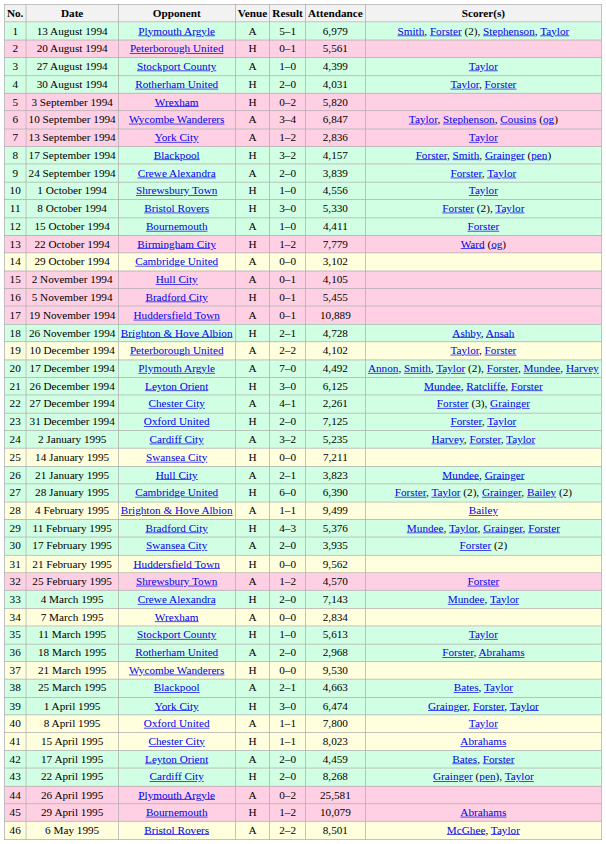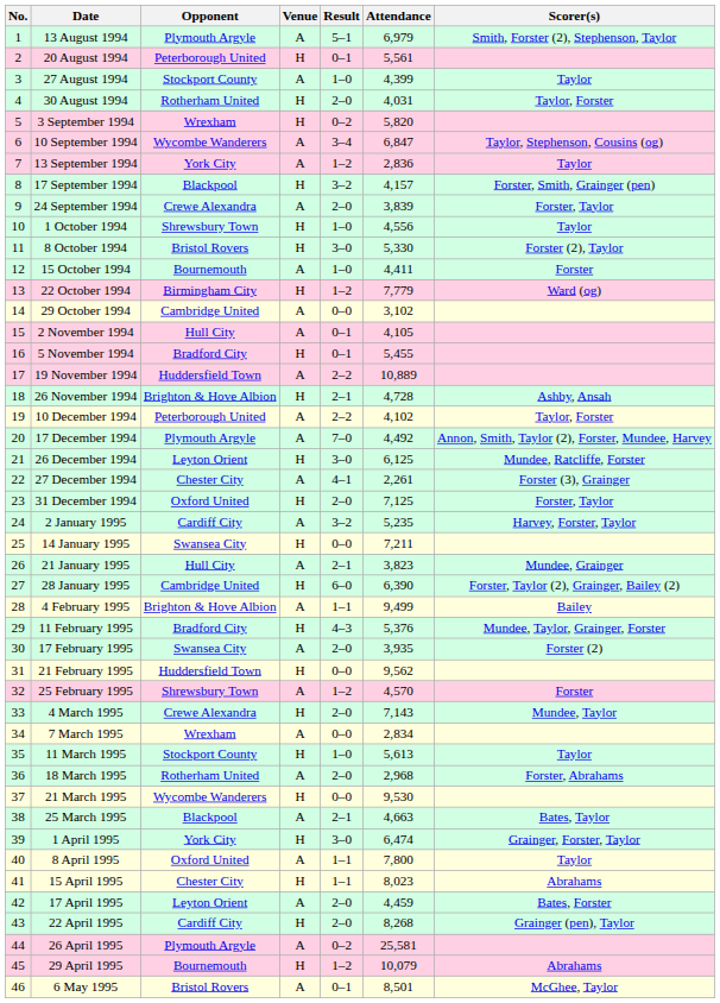 <table class="wikitable sortable" style="text-align:center;">
 <tr>
 <th>No.</th>
 <th>Date</th>
 <th>Opponent</th>
 <th>Venue</th>
 <th>Result</th>
 <th>Attendance</th>
 <th>Scorer(s)</th>
 </tr>
 <tr style="background:#d0ffe3;">
 <td>1</td>
 <td>13 August 1994</td>
 <td><a href='#'>Plymouth Argyle</a></td>
 <td>A</td>
 <td>5–1</td>
 <td>6,979</td>
 <td><a href='#'>Smith</a>, <a href='#'>Forster</a> (2), <a href='#'>Stephenson</a>, <a href='#'>Taylor</a></td>
 </tr>
 <tr style="background:#ffd0e3;">
 <td>2</td>
 <td>20 August 1994</td>
 <td><a href='#'>Peterborough United</a></td>
 <td>H</td>
 <td>0–1</td>
 <td>5,561</td>
 <td></td>
 </tr>
 <tr style="background:#d0ffe3;">
 <td>3</td>
 <td>27 August 1994</td>
 <td><a href='#'>Stockport County</a></td>
 <td>A</td>
 <td>1–0</td>
 <td>4,399</td>
 <td><a href='#'>Taylor</a></td>
 </tr>
 <tr style="background:#d0ffe3;">
 <td>4</td>
 <td>30 August 1994</td>
 <td><a href='#'>Rotherham United</a></td>
 <td>H</td>
 <td>2–0</td>
 <td>4,031</td>
 <td><a href='#'>Taylor</a>, <a href='#'>Forster</a></td>
 </tr>
 <tr style="background:#ffd0e3;">
 <td>5</td>
 <td>3 September 1994</td>
 <td><a href='#'>Wrexham</a></td>
 <td>H</td>
 <td>0–2</td>
 <td>5,820</td>
 <td></td>
 </tr>
 <tr style="background:#ffd0e3;">
 <td>6</td>
 <td>10 September 1994</td>
 <td><a href='#'>Wycombe Wanderers</a></td>
 <td>A</td>
 <td>3–4</td>
 <td>6,847</td>
 <td><a href='#'>Taylor</a>, <a href='#'>Stephenson</a>, <a href='#'>Cousins</a> (<a href='#'>og</a>)</td>
 </tr>
 <tr style="background:#ffd0e3;">
 <td>7</td>
 <td>13 September 1994</td>
 <td><a href='#'>York City</a></td>
 <td>A</td>
 <td>1–2</td>
 <td>2,836</td>
 <td><a href='#'>Taylor</a></td>
 </tr>
 <tr style="background:#d0ffe3;">
 <td>8</td>
 <td>17 September 1994</td>
 <td><a href='#'>Blackpool</a></td>
 <td>H</td>
 <td>3–2</td>
 <td>4,157</td>
 <td><a href='#'>Forster</a>, <a href='#'>Smith</a>, <a href='#'>Grainger</a> (<a href='#'>pen</a>)</td>
 </tr>
 <tr style="background:#d0ffe3;">
 <td>9</td>
 <td>24 September 1994</td>
 <td><a href='#'>Crewe Alexandra</a></td>
 <td>A</td>
 <td>2–0</td>
 <td>3,839</td>
 <td><a href='#'>Forster</a>, <a href='#'>Taylor</a></td>
 </tr>
 <tr style="background:#d0ffe3;">
 <td>10</td>
 <td>1 October 1994</td>
 <td><a href='#'>Shrewsbury Town</a></td>
 <td>H</td>
 <td>1–0</td>
 <td>4,556</td>
 <td><a href='#'>Taylor</a></td>
 </tr>
 <tr style="background:#d0ffe3;">
 <td>11</td>
 <td>8 October 1994</td>
 <td><a href='#'>Bristol Rovers</a></td>
 <td>H</td>
 <td>3–0</td>
 <td>5,330</td>
 <td><a href='#'>Forster</a> (2), <a href='#'>Taylor</a></td>
 </tr>
 <tr style="background:#d0ffe3;">
 <td>12</td>
 <td>15 October 1994</td>
 <td><a href='#'>Bournemouth</a></td>
 <td>A</td>
 <td>1–0</td>
 <td>4,411</td>
 <td><a href='#'>Forster</a></td>
 </tr>
 <tr style="background:#ffd0e3;">
 <td>13</td>
 <td>22 October 1994</td>
 <td><a href='#'>Birmingham City</a></td>
 <td>H</td>
 <td>1–2</td>
 <td>7,779</td>
 <td><a href='#'>Ward</a> (<a href='#'>og</a>)</td>
 </tr>
 <tr style="background:#ffd;">
 <td>14</td>
 <td>29 October 1994</td>
 <td><a href='#'>Cambridge United</a></td>
 <td>A</td>
 <td>0–0</td>
 <td>3,102</td>
 <td></td>
 </tr>
 <tr style="background:#ffd0e3;">
 <td>15</td>
 <td>2 November 1994</td>
 <td><a href='#'>Hull City</a></td>
 <td>A</td>
 <td>0–1</td>
 <td>4,105</td>
 <td></td>
 </tr>
 <tr style="background:#ffd0e3;">
 <td>16</td>
 <td>5 November 1994</td>
 <td><a href='#'>Bradford City</a></td>
 <td>H</td>
 <td>0–1</td>
 <td>5,455</td>
 <td></td>
 </tr>
 <tr style="background:#ffd0e3;">
 <td>17</td>
 <td>19 November 1994</td>
 <td><a href='#'>Huddersfield Town</a></td>
 <td>A</td>
-<td>0–1</td>
+<td>2–2</td>
 <td>10,889</td>
 <td></td>
 </tr>
 <tr style="background:#d0ffe3;">
 <td>18</td>
 <td>26 November 1994</td>
 <td><a href='#'>Brighton & Hove Albion</a></td>
 <td>H</td>
 <td>2–1</td>
 <td>4,728</td>
 <td><a href='#'>Ashby</a>, <a href='#'>Ansah</a></td>
 </tr>
 <tr style="background:#ffd;">
 <td>19</td>
 <td>10 December 1994</td>
 <td><a href='#'>Peterborough United</a></td>
 <td>A</td>
 <td>2–2</td>
 <td>4,102</td>
 <td><a href='#'>Taylor</a>, <a href='#'>Forster</a></td>
 </tr>
 <tr style="background:#d0ffe3;">
 <td>20</td>
 <td>17 December 1994</td>
 <td><a href='#'>Plymouth Argyle</a></td>
 <td>A</td>
 <td>7–0</td>
 <td>4,492</td>
 <td><a href='#'>Annon</a>, <a href='#'>Smith</a>, <a href='#'>Taylor</a> (2), <a href='#'>Forster</a>, <a href='#'>Mundee</a>, <a href='#'>Harvey</a></td>
 </tr>
 <tr style="background:#d0ffe3;">
 <td>21</td>
 <td>26 December 1994</td>
 <td><a href='#'>Leyton Orient</a></td>
 <td>H</td>
 <td>3–0</td>
 <td>6,125</td>
 <td><a href='#'>Mundee</a>, <a href='#'>Ratcliffe</a>, <a href='#'>Forster</a></td>
 </tr>
 <tr style="background:#d0ffe3;">
 <td>22</td>
 <td>27 December 1994</td>
 <td><a href='#'>Chester City</a></td>
 <td>A</td>
 <td>4–1</td>
 <td>2,261</td>
 <td><a href='#'>Forster</a> (3), <a href='#'>Grainger</a></td>
 </tr>
 <tr style="background:#d0ffe3;">
 <td>23</td>
 <td>31 December 1994</td>
 <td><a href='#'>Oxford United</a></td>
 <td>H</td>
 <td>2–0</td>
 <td>7,125</td>
 <td><a href='#'>Forster</a>, <a href='#'>Taylor</a></td>
 </tr>
 <tr style="background:#d0ffe3;">
 <td>24</td>
 <td>2 January 1995</td>
 <td><a href='#'>Cardiff City</a></td>
 <td>A</td>
 <td>3–2</td>
 <td>5,235</td>
 <td><a href='#'>Harvey</a>, <a href='#'>Forster</a>, <a href='#'>Taylor</a></td>
 </tr>
 <tr style="background:#ffd;">
 <td>25</td>
 <td>14 January 1995</td>
 <td><a href='#'>Swansea City</a></td>
 <td>H</td>
 <td>0–0</td>
 <td>7,211</td>
 <td></td>
 </tr>
 <tr style="background:#d0ffe3;">
 <td>26</td>
 <td>21 January 1995</td>
 <td><a href='#'>Hull City</a></td>
 <td>A</td>
 <td>2–1</td>
 <td>3,823</td>
 <td><a href='#'>Mundee</a>, <a href='#'>Grainger</a></td>
 </tr>
 <tr style="background:#d0ffe3;">
 <td>27</td>
 <td>28 January 1995</td>
 <td><a href='#'>Cambridge United</a></td>
 <td>H</td>
 <td>6–0</td>
 <td>6,390</td>
 <td><a href='#'>Forster</a>, <a href='#'>Taylor</a> (2), <a href='#'>Grainger</a>, <a href='#'>Bailey</a> (2)</td>
 </tr>
 <tr style="background:#ffd;">
 <td>28</td>
 <td>4 February 1995</td>
 <td><a href='#'>Brighton & Hove Albion</a></td>
 <td>A</td>
 <td>1–1</td>
 <td>9,499</td>
 <td><a href='#'>Bailey</a></td>
 </tr>
 <tr style="background:#d0ffe3;">
 <td>29</td>
 <td>11 February 1995</td>
 <td><a href='#'>Bradford City</a></td>
 <td>H</td>
 <td>4–3</td>
 <td>5,376</td>
 <td><a href='#'>Mundee</a>, <a href='#'>Taylor</a>, <a href='#'>Grainger</a>, <a href='#'>Forster</a></td>
 </tr>
 <tr style="background:#d0ffe3;">
 <td>30</td>
 <td>17 February 1995</td>
 <td><a href='#'>Swansea City</a></td>
 <td>A</td>
 <td>2–0</td>
 <td>3,935</td>
 <td><a href='#'>Forster</a> (2)</td>
 </tr>
 <tr style="background:#ffd;">
 <td>31</td>
 <td>21 February 1995</td>
 <td><a href='#'>Huddersfield Town</a></td>
 <td>H</td>
 <td>0–0</td>
 <td>9,562</td>
 <td></td>
 </tr>
 <tr style="background:#ffd0e3;">
 <td>32</td>
 <td>25 February 1995</td>
 <td><a href='#'>Shrewsbury Town</a></td>
 <td>A</td>
 <td>1–2</td>
 <td>4,570</td>
 <td><a href='#'>Forster</a></td>
 </tr>
 <tr style="background:#d0ffe3;">
 <td>33</td>
 <td>4 March 1995</td>
 <td><a href='#'>Crewe Alexandra</a></td>
 <td>H</td>
 <td>2–0</td>
 <td>7,143</td>
 <td><a href='#'>Mundee</a>, <a href='#'>Taylor</a></td>
 </tr>
 <tr style="background:#ffd;">
 <td>34</td>
 <td>7 March 1995</td>
 <td><a href='#'>Wrexham</a></td>
 <td>A</td>
 <td>0–0</td>
 <td>2,834</td>
 <td></td>
 </tr>
 <tr style="background:#d0ffe3;">
 <td>35</td>
 <td>11 March 1995</td>
 <td><a href='#'>Stockport County</a></td>
 <td>H</td>
 <td>1–0</td>
 <td>5,613</td>
 <td><a href='#'>Taylor</a></td>
 </tr>
 <tr style="background:#d0ffe3;">
 <td>36</td>
 <td>18 March 1995</td>
 <td><a href='#'>Rotherham United</a></td>
 <td>A</td>
 <td>2–0</td>
 <td>2,968</td>
 <td><a href='#'>Forster</a>, <a href='#'>Abrahams</a></td>
 </tr>
 <tr style="background:#ffd;">
 <td>37</td>
 <td>21 March 1995</td>
 <td><a href='#'>Wycombe Wanderers</a></td>
 <td>H</td>
 <td>0–0</td>
 <td>9,530</td>
 <td></td>
 </tr>
 <tr style="background:#d0ffe3;">
 <td>38</td>
 <td>25 March 1995</td>
 <td><a href='#'>Blackpool</a></td>
 <td>A</td>
 <td>2–1</td>
 <td>4,663</td>
 <td><a href='#'>Bates</a>, <a href='#'>Taylor</a></td>
 </tr>
 <tr style="background:#d0ffe3;">
 <td>39</td>
 <td>1 April 1995</td>
 <td><a href='#'>York City</a></td>
 <td>H</td>
 <td>3–0</td>
 <td>6,474</td>
 <td><a href='#'>Grainger</a>, <a href='#'>Forster</a>, <a href='#'>Taylor</a></td>
 </tr>
 <tr style="background:#ffd;">
 <td>40</td>
 <td>8 April 1995</td>
 <td><a href='#'>Oxford United</a></td>
 <td>A</td>
 <td>1–1</td>
 <td>7,800</td>
 <td><a href='#'>Taylor</a></td>
 </tr>
 <tr style="background:#ffd;">
 <td>41</td>
 <td>15 April 1995</td>
 <td><a href='#'>Chester City</a></td>
 <td>H</td>
 <td>1–1</td>
 <td>8,023</td>
 <td><a href='#'>Abrahams</a></td>
 </tr>
 <tr style="background:#d0ffe3;">
 <td>42</td>
 <td>17 April 1995</td>
 <td><a href='#'>Leyton Orient</a></td>
 <td>A</td>
 <td>2–0</td>
 <td>4,459</td>
 <td><a href='#'>Bates</a>, <a href='#'>Forster</a></td>
 </tr>
 <tr style="background:#d0ffe3;">
 <td>43</td>
 <td>22 April 1995</td>
 <td><a href='#'>Cardiff City</a></td>
 <td>H</td>
 <td>2–0</td>
 <td>8,268</td>
 <td><a href='#'>Grainger</a> (<a href='#'>pen</a>), <a href='#'>Taylor</a></td>
 </tr>
 <tr style="background:#ffd0e3;">
 <td>44</td>
 <td>26 April 1995</td>
 <td><a href='#'>Plymouth Argyle</a></td>
 <td>A</td>
 <td>0–2</td>
 <td>25,581</td>
 <td></td>
 </tr>
 <tr style="background:#ffd0e3;">
 <td>45</td>
 <td>29 April 1995</td>
 <td><a href='#'>Bournemouth</a></td>
 <td>H</td>
 <td>1–2</td>
 <td>10,079</td>
 <td><a href='#'>Abrahams</a></td>
 </tr>
 <tr style="background:#ffd;">
 <td>46</td>
 <td>6 May 1995</td>
 <td><a href='#'>Bristol Rovers</a></td>
 <td>A</td>
-<td>2–2</td>
+<td>0–1</td>
 <td>8,501</td>
 <td><a href='#'>McGhee</a>, <a href='#'>Taylor</a></td>
 </tr>
 </table>
